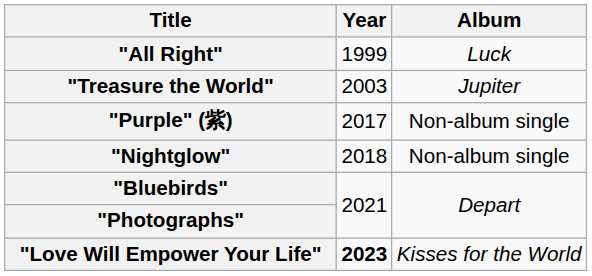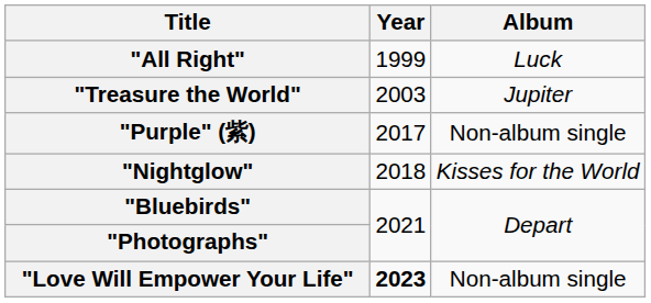 <table class="wikitable plainrowheaders" style="text-align:center;">
 <tr>
 <th scope="col" width="250">Title</th>
 <th scope="col">Year</th>
 <th scope="col">Album</th>
 </tr>
 <tr>
 <th scope="row">"All Right"</th>
 <td>1999</td>
 <td><em>Luck</em></td>
 </tr>
 <tr>
 <th scope="row">"Treasure the World"</th>
 <td>2003</td>
 <td><em>Jupiter</em></td>
 </tr>
 <tr>
 <th scope="row">"Purple" (紫)</th>
 <td>2017</td>
 <td>Non-album single</td>
 </tr>
 <tr>
 <th scope="row">"Nightglow"</th>
 <td>2018</td>
-<td>Non-album single</td>
+<td><em>Kisses for the World</em></td>
 </tr>
 <tr>
 <th scope="row">"Bluebirds"</th>
 <td rowspan="2">2021</td>
 <td rowspan="2"><em>Depart</em></td>
 </tr>
 <tr>
 <th scope="row">"Photographs"</th>
 </tr>
 <tr>
 <th scope="row">"Love Will Empower Your Life"</th>
 <td><strong>2023</strong></td>
-<td><em>Kisses for the World</em></td>
+<td>Non-album single</td>
 </tr>
 </table>
